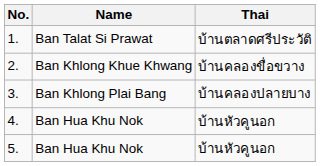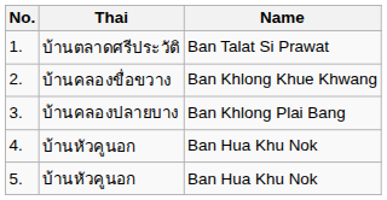 <table class="wikitable sortable">
 <tr>
 <th>No.</th>
+<th>Thai</th>
 <th>Name</th>
-<th>Thai</th>
 </tr>
 <tr>
 <td>1.</td>
+<td>บ้านตลาดศรีประวัติ</td>
 <td>Ban Talat Si Prawat</td>
-<td>บ้านตลาดศรีประวัติ</td>
 </tr>
 <tr>
 <td>2.</td>
+<td>บ้านคลองขื่อขวาง</td>
 <td>Ban Khlong Khue Khwang</td>
-<td>บ้านคลองขื่อขวาง</td>
 </tr>
 <tr>
 <td>3.</td>
+<td>บ้านคลองปลายบาง</td>
 <td>Ban Khlong Plai Bang</td>
-<td>บ้านคลองปลายบาง</td>
 </tr>
 <tr>
 <td>4.</td>
+<td>บ้านหัวคูนอก</td>
 <td>Ban Hua Khu Nok</td>
-<td>บ้านหัวคูนอก</td>
 </tr>
 <tr>
 <td>5.</td>
+<td>บ้านหัวคูนอก</td>
 <td>Ban Hua Khu Nok</td>
-<td>บ้านหัวคูนอก</td>
 </tr>
 </table>
